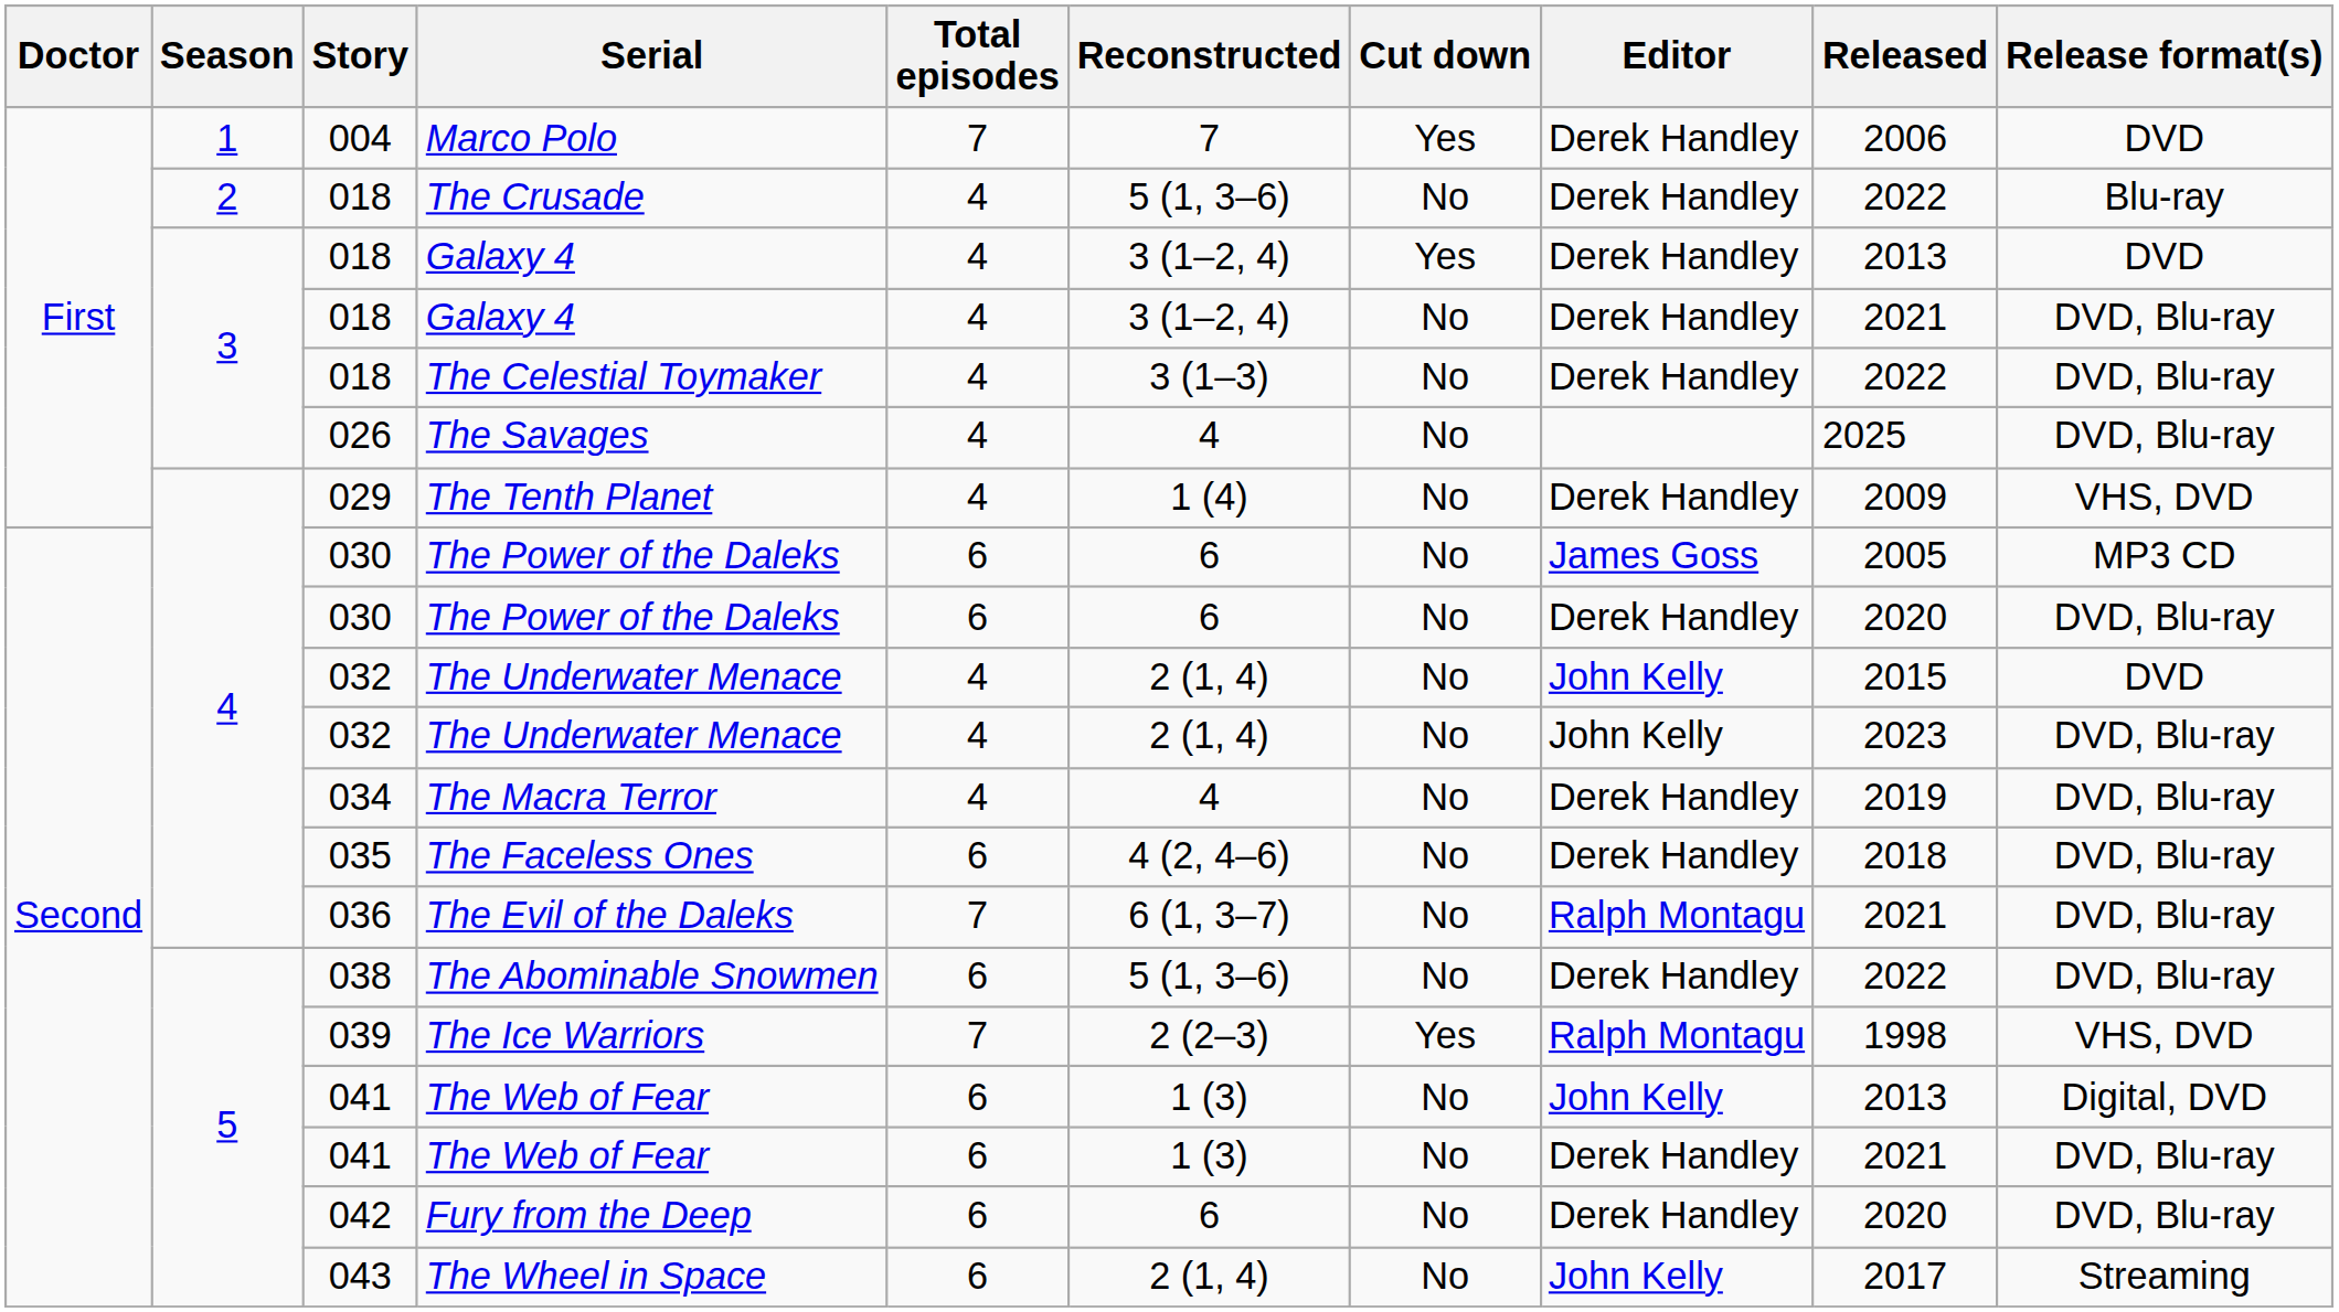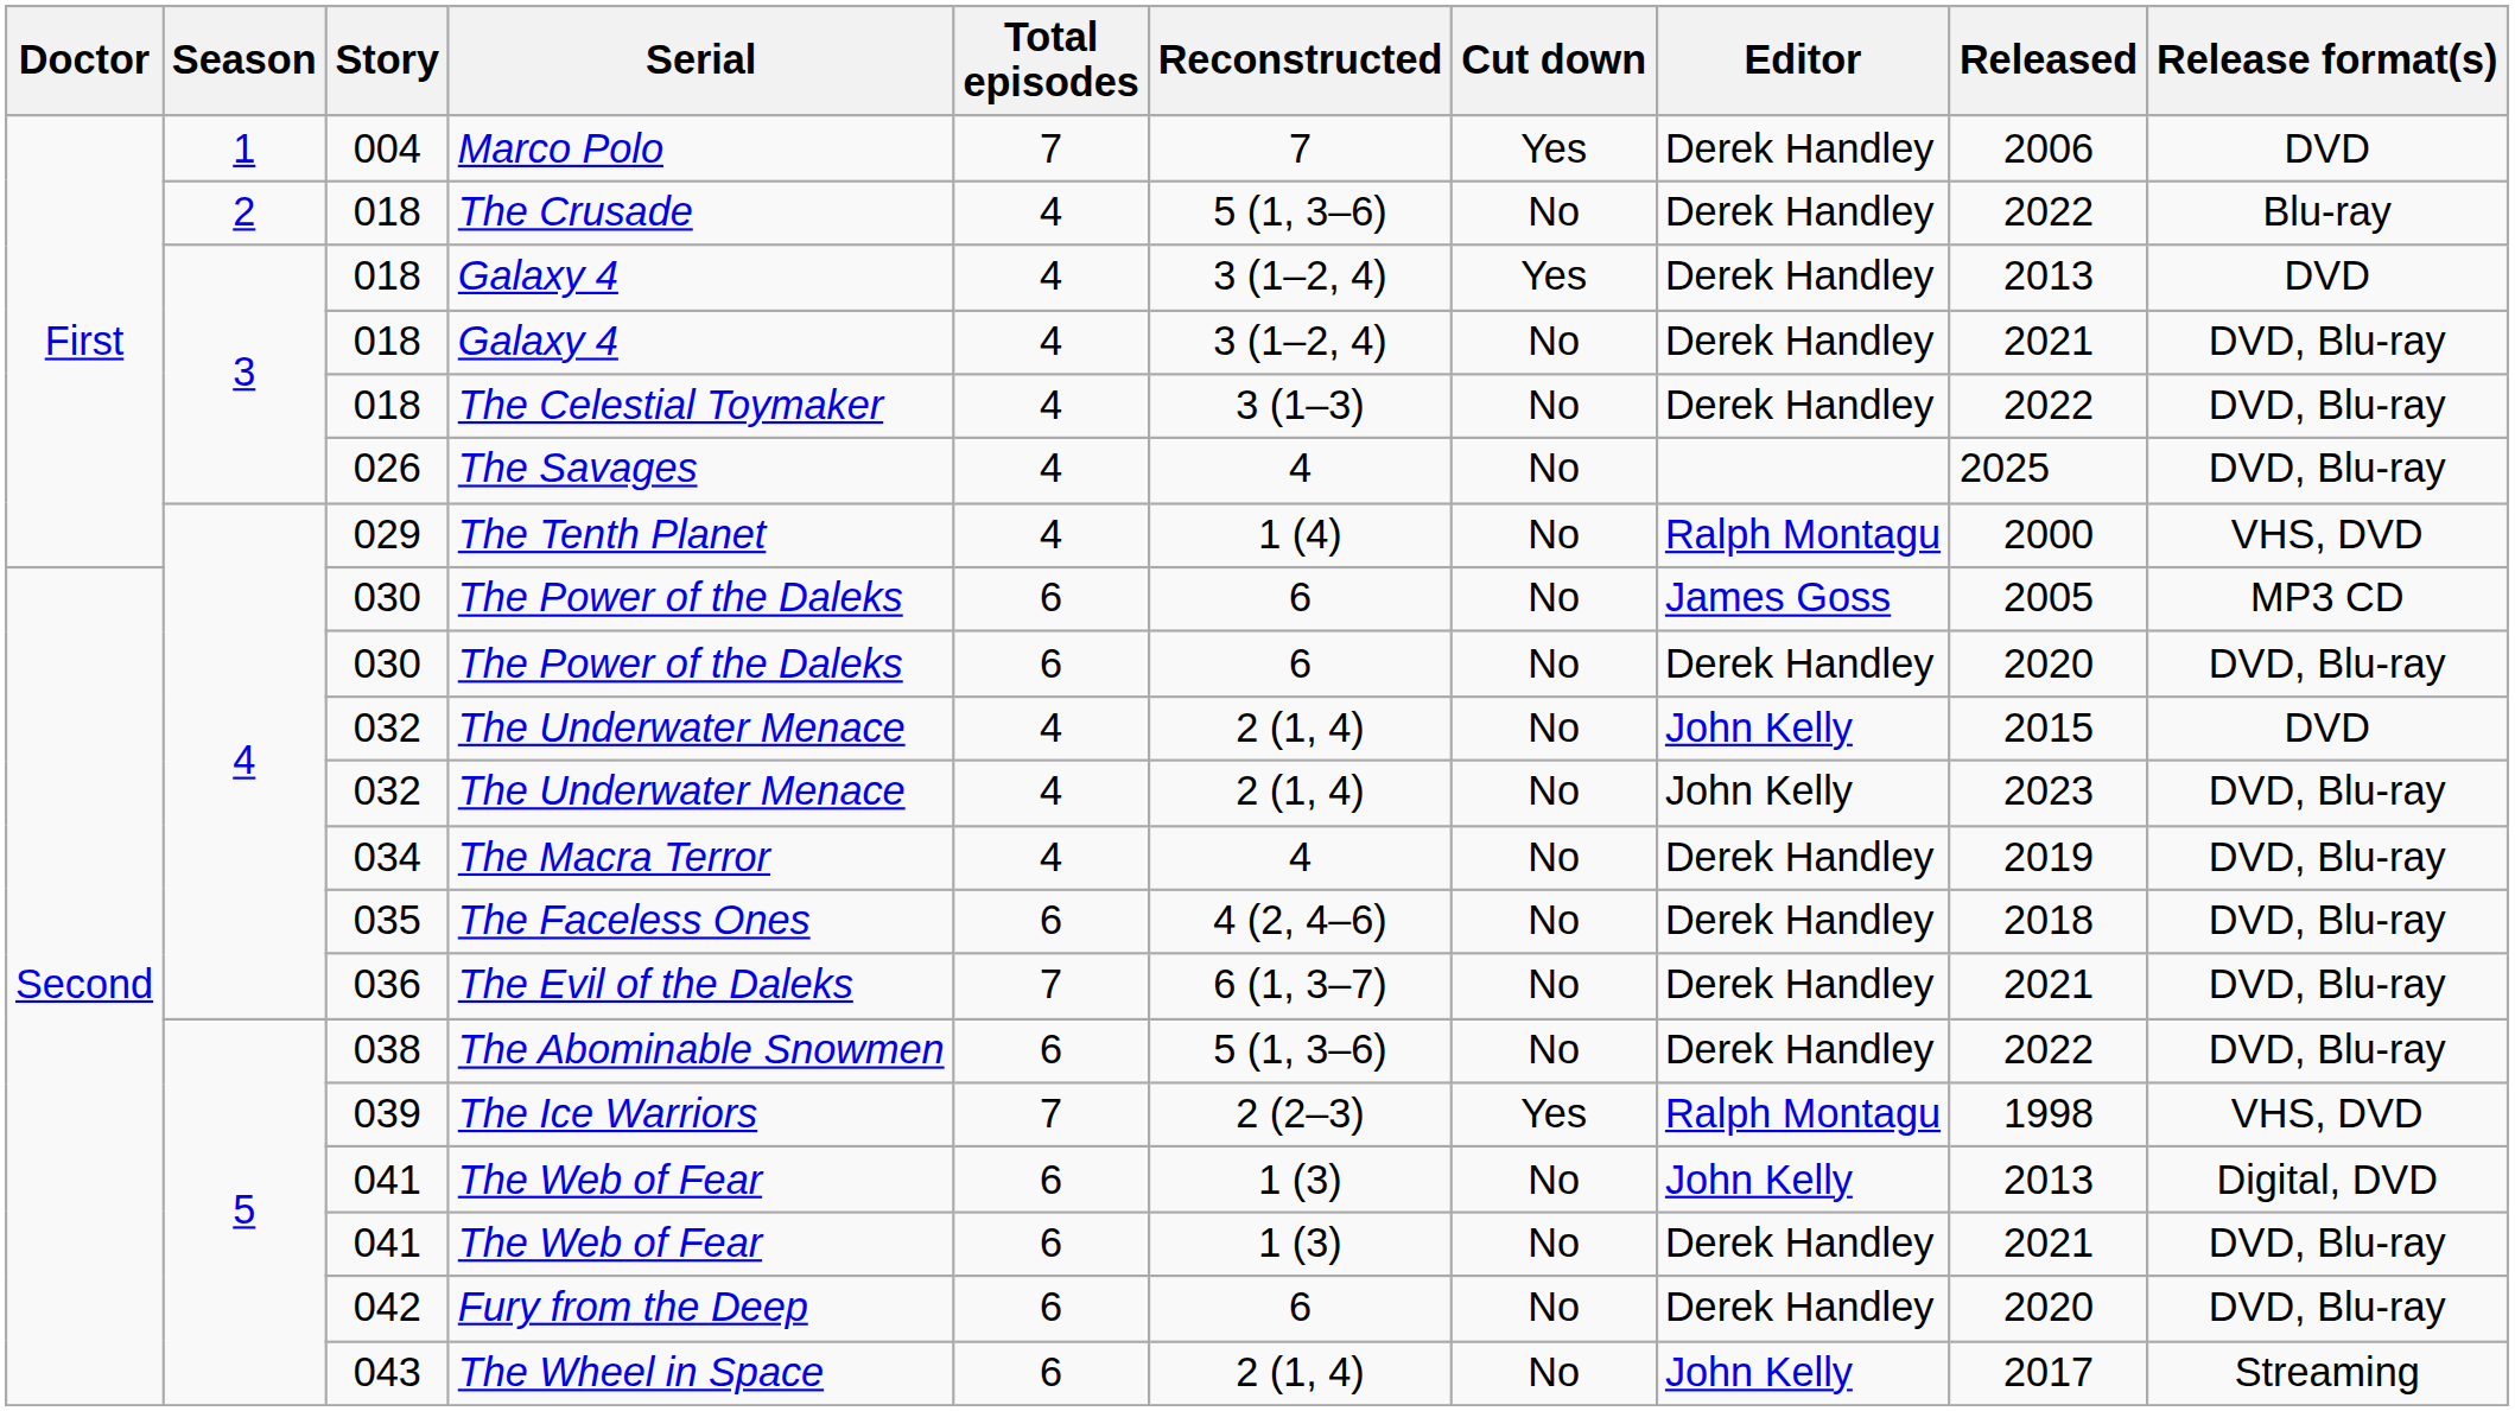 <table class="wikitable">
 <tr>
 <th>Doctor</th>
 <th>Season</th>
 <th>Story</th>
 <th>Serial</th>
 <th>Total<br>episodes</th>
 <th>Reconstructed</th>
 <th>Cut down</th>
 <th>Editor</th>
 <th>Released</th>
 <th>Release format(s)</th>
 </tr>
 <tr>
 <td rowspan=7 align=center><a href='#'>First</a></td>
 <td align=center><a href='#'>1</a></td>
 <td align=center>004</td>
 <td><em><a href='#'>Marco Polo</a></em></td>
 <td align=center>7</td>
 <td align=center>7</td>
 <td align=center>Yes</td>
 <td>Derek Handley</td>
 <td align=center>2006</td>
 <td align=center>DVD</td>
 </tr>
 <tr>
 <td align=center><a href='#'>2</a></td>
 <td align=center>018</td>
 <td><em><a href='#'>The Crusade</a></em></td>
 <td align=center>4</td>
 <td align=center>5 (1, 3–6)</td>
 <td align=center>No</td>
 <td>Derek Handley</td>
 <td align=center>2022</td>
 <td align=center>Blu-ray</td>
 </tr>
 <tr>
 <td rowspan=4 align=center><a href='#'>3</a></td>
 <td align=center>018</td>
 <td><em><a href='#'>Galaxy 4</a></em></td>
 <td align=center>4</td>
 <td align=center>3 (1–2, 4)</td>
 <td align=center>Yes</td>
 <td>Derek Handley</td>
 <td align=center>2013</td>
 <td align=center>DVD</td>
 </tr>
 <tr>
 <td align=center>018</td>
 <td><em><a href='#'>Galaxy 4</a></em></td>
 <td align=center>4</td>
 <td align=center>3 (1–2, 4)</td>
 <td align=center>No</td>
 <td>Derek Handley</td>
 <td align=center>2021</td>
 <td align=center>DVD, Blu-ray</td>
 </tr>
 <tr>
 <td align=center>018</td>
 <td><em><a href='#'>The Celestial Toymaker</a></em></td>
 <td align=center>4</td>
 <td align=center>3 (1–3)</td>
 <td align=center>No</td>
 <td>Derek Handley</td>
 <td align=center>2022</td>
 <td align=center>DVD, Blu-ray</td>
 </tr>
 <tr>
 <td align=center>026</td>
 <td><em><a href='#'>The Savages</a></em></td>
 <td align=center>4</td>
 <td align=center>4</td>
 <td align=center>No</td>
 <td></td>
 <td>2025</td>
 <td align=center>DVD, Blu-ray</td>
 </tr>
 <tr>
 <td rowspan=8  align=center><a href='#'>4</a></td>
 <td align=center>029</td>
 <td><em><a href='#'>The Tenth Planet</a></em></td>
 <td align=center>4</td>
 <td align=center>1 (4)</td>
 <td align=center>No</td>
-<td>Derek Handley</td>
-<td align=center>2009</td>
+<td><a href='#'>Ralph Montagu</a></td>
+<td align=center>2000</td>
 <td align=center>VHS, DVD</td>
 </tr>
 <tr>
 <td rowspan="13" align="center"><a href='#'>Second</a></td>
 <td align=center>030</td>
 <td><em><a href='#'>The Power of the Daleks</a></em></td>
 <td align=center>6</td>
 <td align=center>6</td>
 <td align=center>No</td>
 <td><a href='#'>James Goss</a></td>
 <td align=center>2005</td>
 <td align=center>MP3 CD</td>
 </tr>
 <tr>
 <td align=center>030</td>
 <td><em><a href='#'>The Power of the Daleks</a></em></td>
 <td align=center>6</td>
 <td align=center>6</td>
 <td align=center>No</td>
 <td>Derek Handley</td>
 <td align=center>2020</td>
 <td align=center>DVD, Blu-ray</td>
 </tr>
 <tr>
 <td align=center>032</td>
 <td><em><a href='#'>The Underwater Menace</a></em></td>
 <td align=center>4</td>
 <td align=center>2 (1, 4)</td>
 <td align=center>No</td>
 <td><a href='#'>John Kelly</a></td>
 <td align=center>2015</td>
 <td align=center>DVD</td>
 </tr>
 <tr>
 <td align=center>032</td>
 <td><em><a href='#'>The Underwater Menace</a></em></td>
 <td align=center>4</td>
 <td align=center>2 (1, 4)</td>
 <td align=center>No</td>
 <td>John Kelly</td>
 <td align=center>2023</td>
 <td align=center>DVD, Blu-ray</td>
 </tr>
 <tr>
 <td align=center>034</td>
 <td><em><a href='#'>The Macra Terror</a></em></td>
 <td align=center>4</td>
 <td align=center>4</td>
 <td align=center>No</td>
 <td>Derek Handley</td>
 <td align=center>2019</td>
 <td align=center>DVD, Blu-ray</td>
 </tr>
 <tr>
 <td align=center>035</td>
 <td><em><a href='#'>The Faceless Ones</a></em></td>
 <td align=center>6</td>
 <td align=center>4 (2, 4–6)</td>
 <td align=center>No</td>
 <td>Derek Handley</td>
 <td align=center>2018</td>
 <td align=center>DVD, Blu-ray</td>
 </tr>
 <tr>
 <td align=center>036</td>
 <td><em><a href='#'>The Evil of the Daleks</a></em></td>
 <td align=center>7</td>
 <td align=center>6 (1, 3–7)</td>
 <td align=center>No</td>
-<td><a href='#'>Ralph Montagu</a></td>
+<td>Derek Handley</td>
 <td align=center>2021</td>
 <td align=center>DVD, Blu-ray</td>
 </tr>
 <tr>
 <td rowspan="6" align="center"><a href='#'>5</a></td>
 <td align=center>038</td>
 <td><em><a href='#'>The Abominable Snowmen</a></em></td>
 <td align=center>6</td>
 <td align=center>5 (1, 3–6)</td>
 <td align=center>No</td>
 <td>Derek Handley</td>
 <td align=center>2022</td>
 <td align=center>DVD, Blu-ray</td>
 </tr>
 <tr>
 <td align=center>039</td>
 <td><em><a href='#'>The Ice Warriors</a></em></td>
 <td align=center>7</td>
 <td align=center>2 (2–3)</td>
 <td align=center>Yes</td>
 <td><a href='#'>Ralph Montagu</a></td>
 <td align=center>1998</td>
 <td align=center>VHS, DVD</td>
 </tr>
 <tr>
 <td align=center>041</td>
 <td><em><a href='#'>The Web of Fear</a></em></td>
 <td align=center>6</td>
 <td align=center>1 (3)</td>
 <td align=center>No</td>
 <td><a href='#'>John Kelly</a></td>
 <td align=center>2013</td>
 <td align=center>Digital, DVD</td>
 </tr>
 <tr>
 <td align=center>041</td>
 <td><em><a href='#'>The Web of Fear</a></em></td>
 <td align=center>6</td>
 <td align=center>1 (3)</td>
 <td align=center>No</td>
 <td>Derek Handley</td>
 <td align=center>2021</td>
 <td align=center>DVD, Blu-ray</td>
 </tr>
 <tr>
 <td align=center>042</td>
 <td><em><a href='#'>Fury from the Deep</a></em></td>
 <td align=center>6</td>
 <td align=center>6</td>
 <td align=center>No</td>
 <td>Derek Handley</td>
 <td align=center>2020</td>
 <td align=center>DVD, Blu-ray</td>
 </tr>
 <tr>
 <td align=center>043</td>
 <td><em><a href='#'>The Wheel in Space</a></em></td>
 <td align=center>6</td>
 <td align=center>2 (1, 4)</td>
 <td align=center>No</td>
 <td><a href='#'>John Kelly</a></td>
 <td align=center>2017</td>
 <td align=center>Streaming</td>
 </tr>
 </table>
